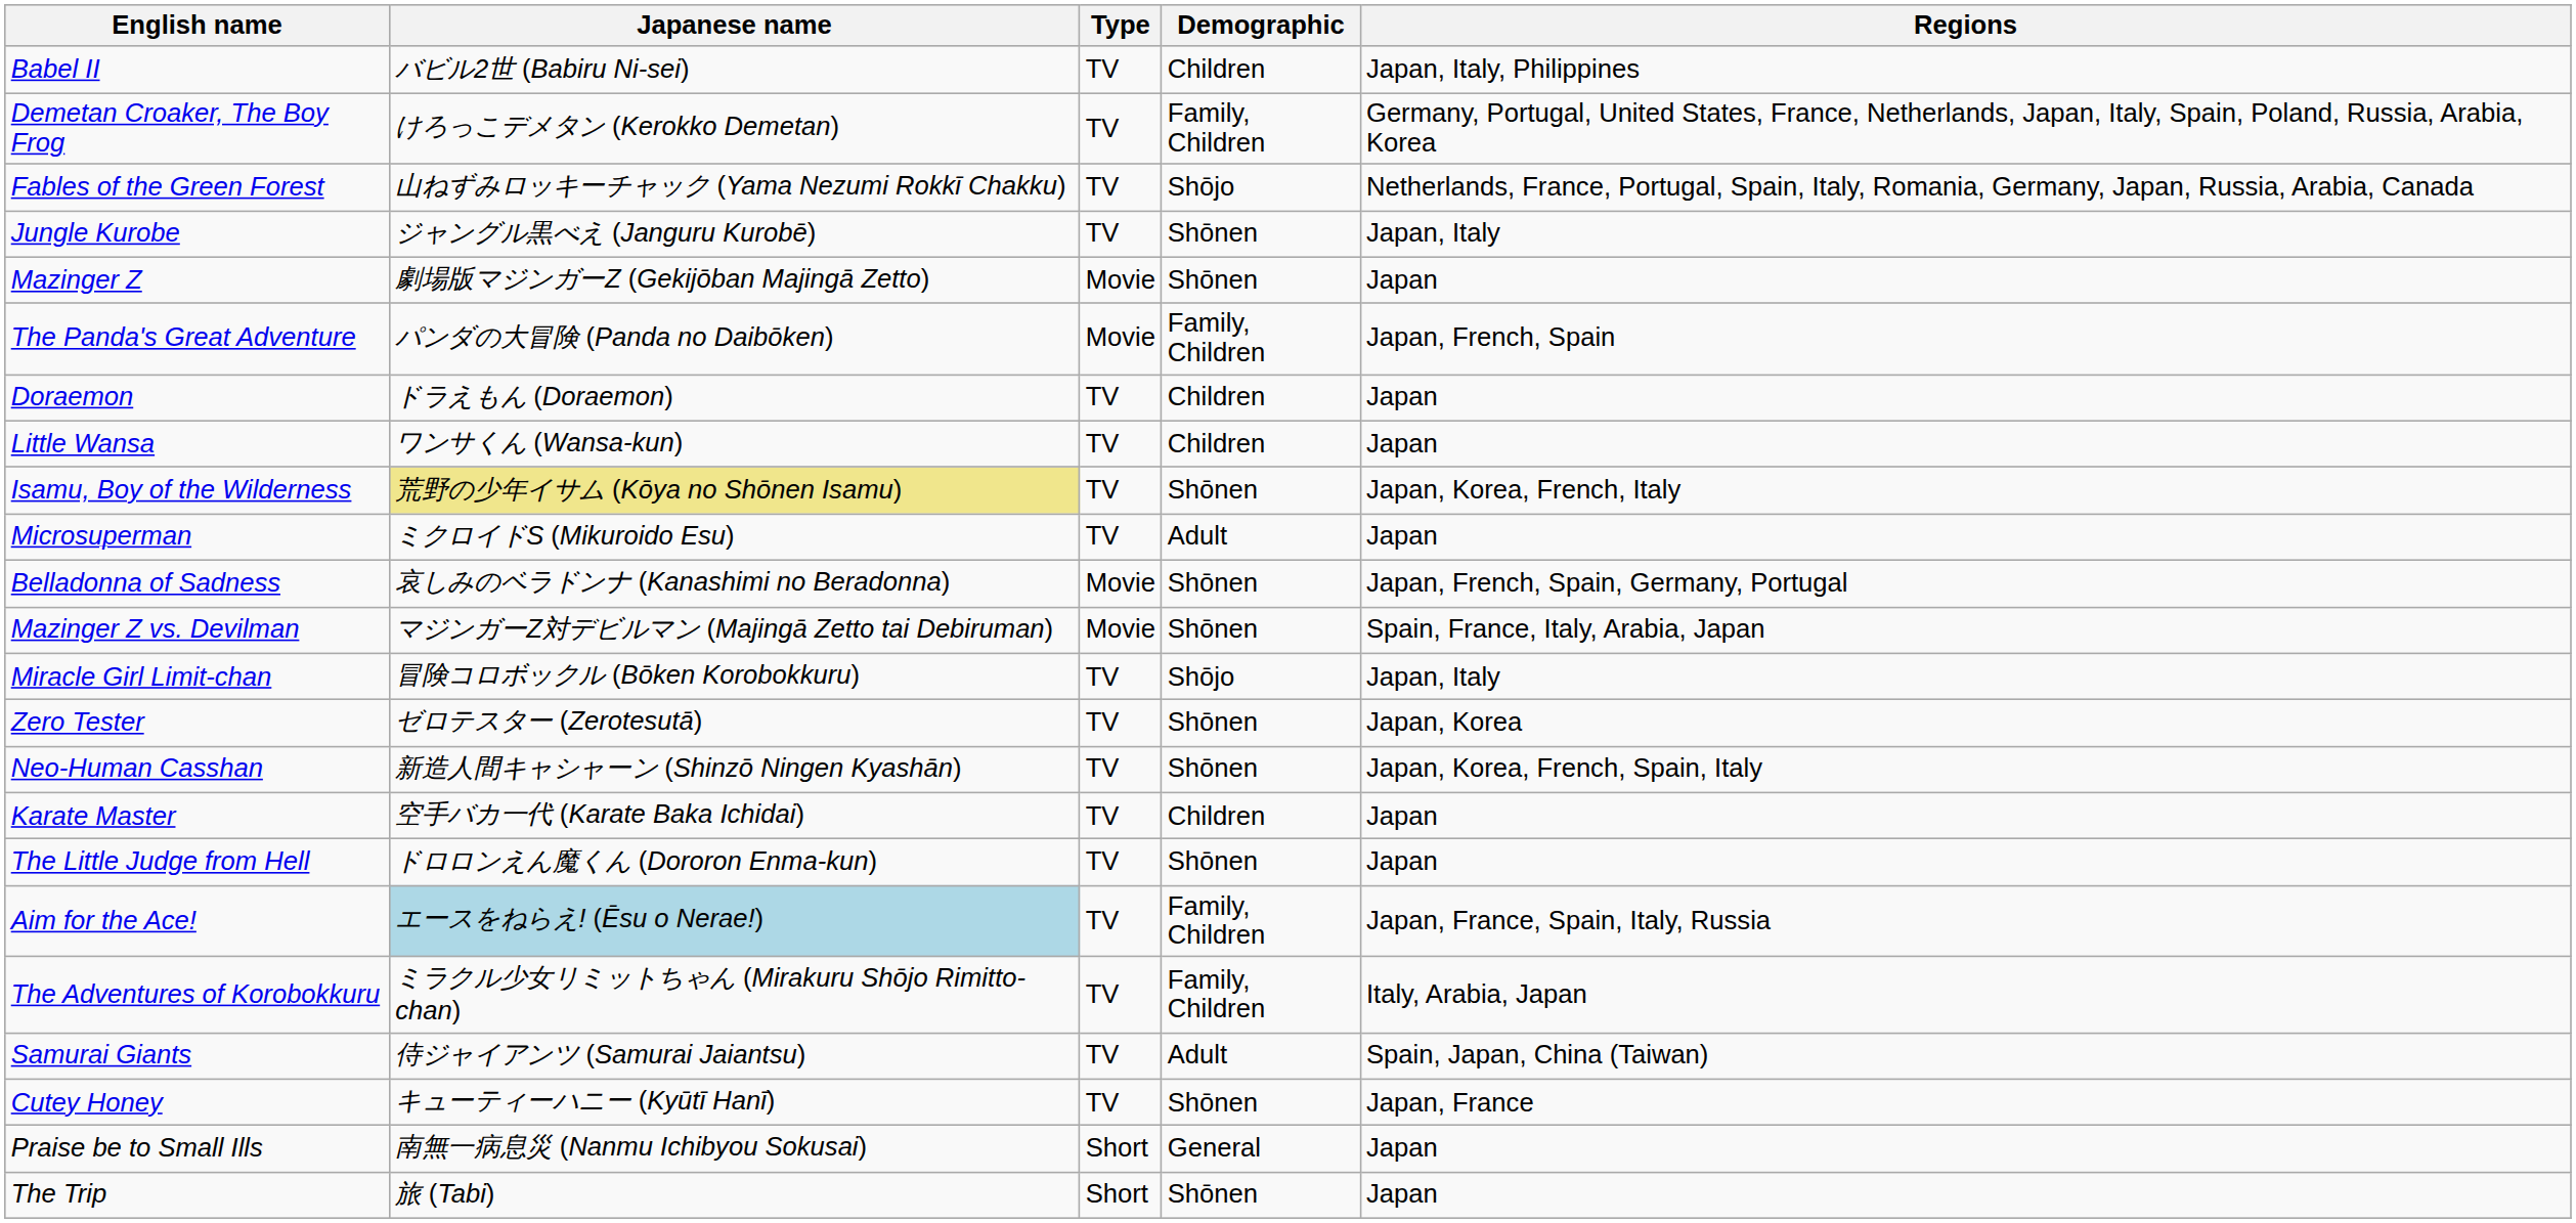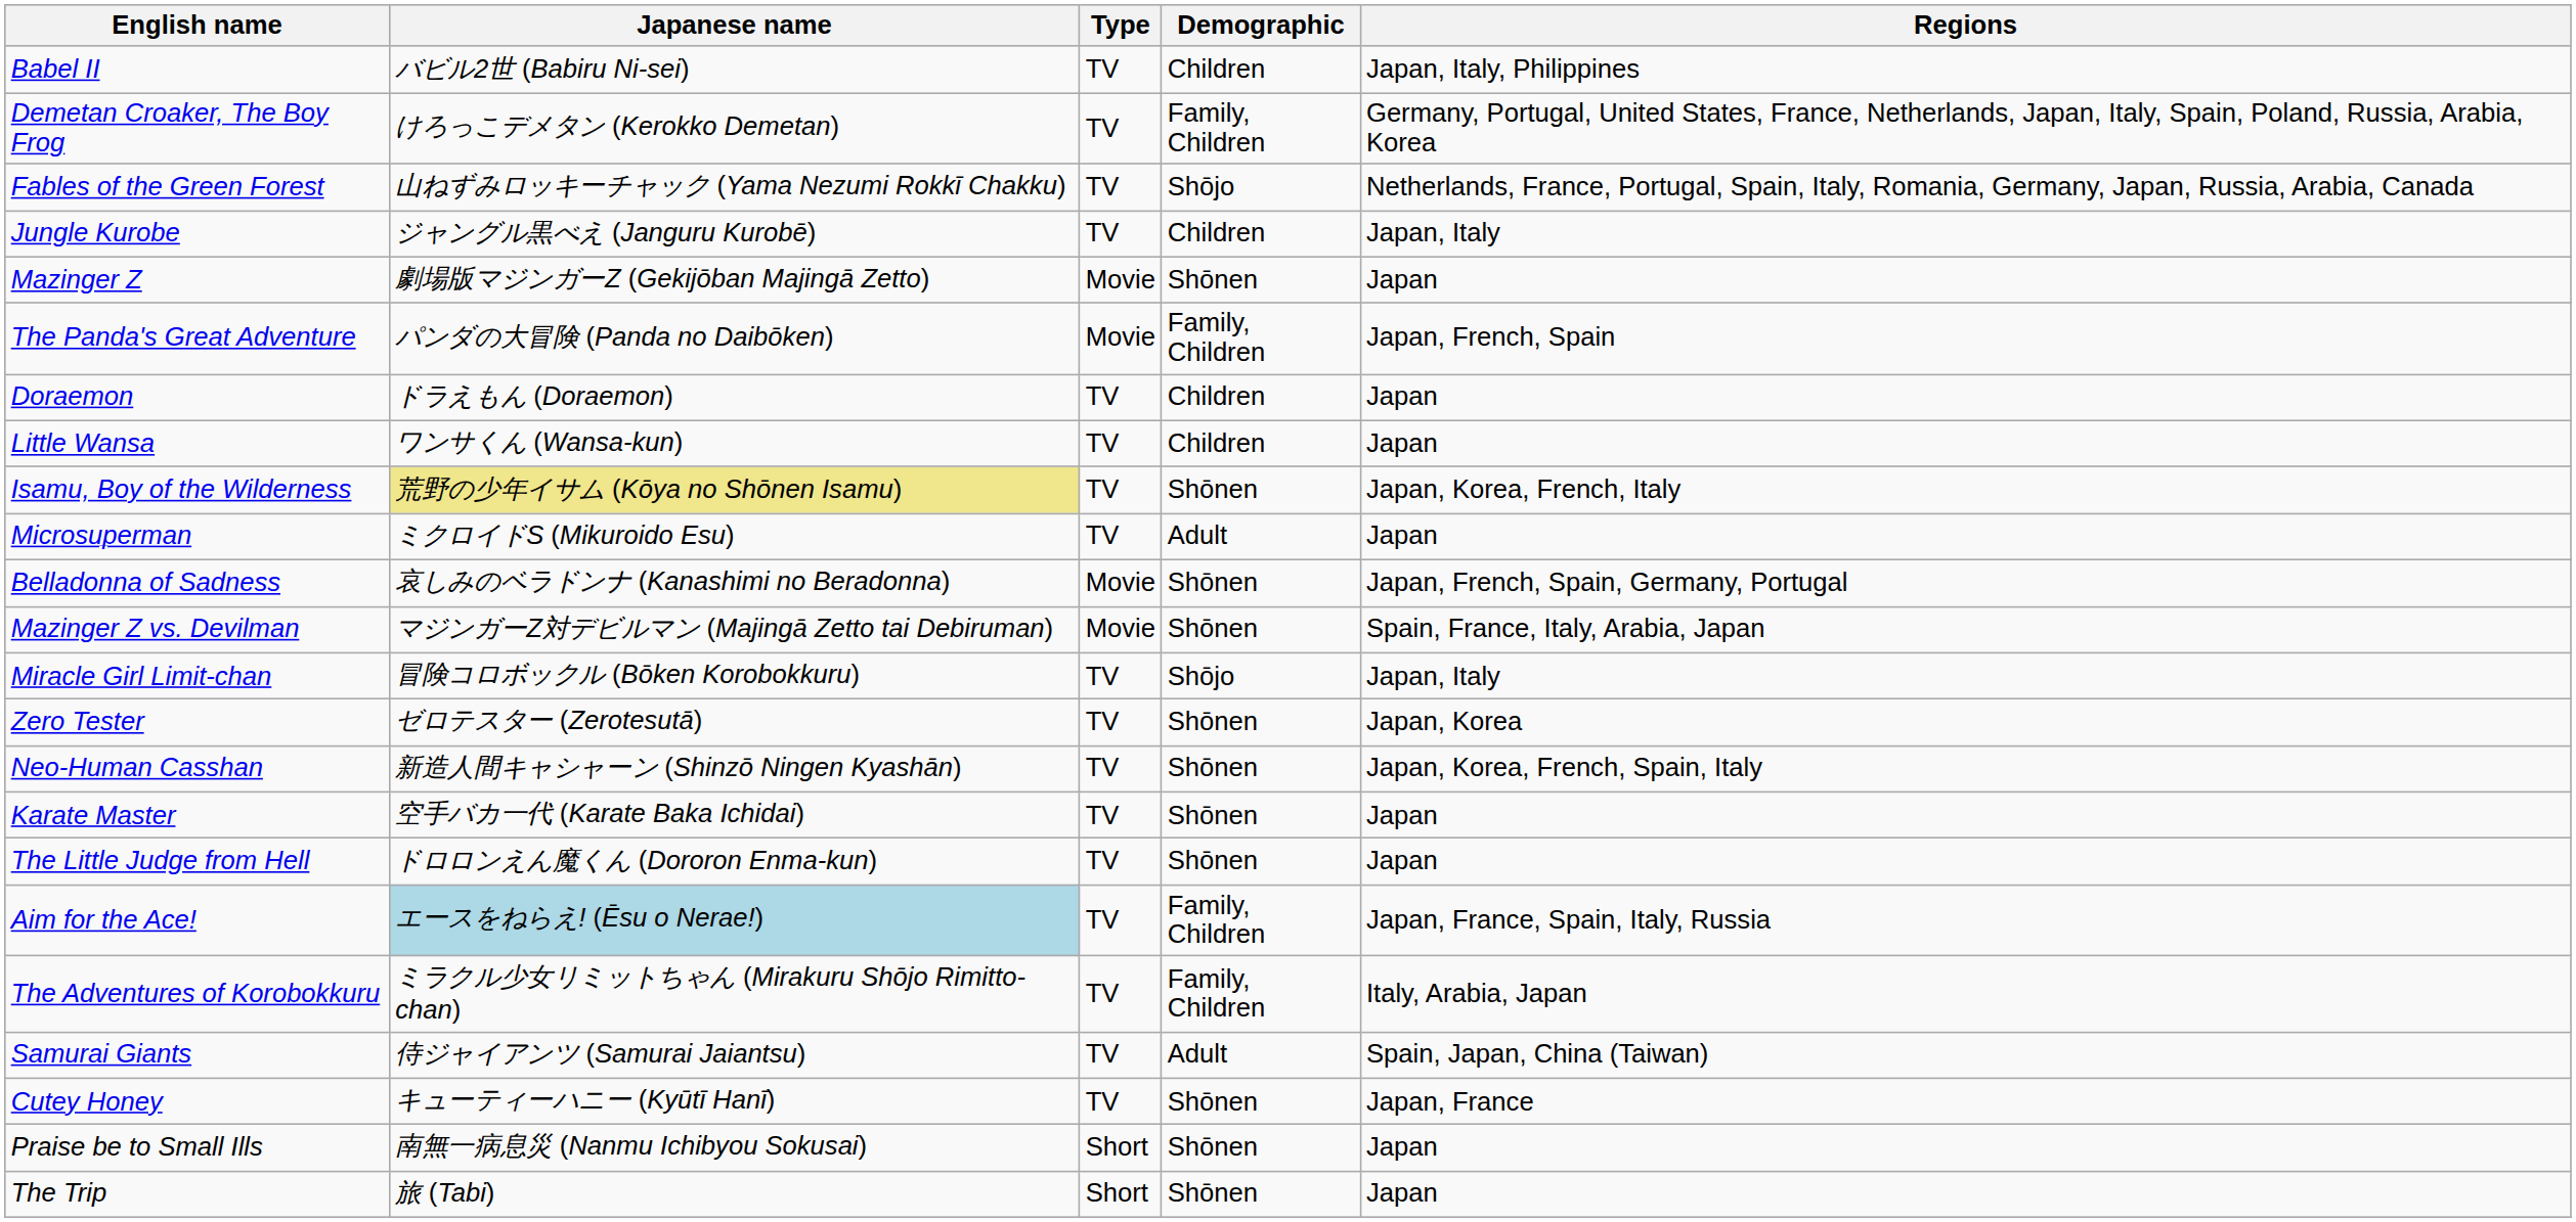 <table class="wikitable sortable" border="1">
 <tr>
 <th>English name</th>
 <th>Japanese name</th>
 <th>Type</th>
 <th>Demographic</th>
 <th>Regions</th>
 </tr>
 <tr>
 <td><em><a href='#'>Babel II</a></em></td>
 <td><em>バビル2世</em> (<em>Babiru Ni-sei</em>)</td>
 <td>TV</td>
 <td>Children</td>
 <td>Japan, Italy, Philippines</td>
 </tr>
 <tr>
 <td><em><a href='#'>Demetan Croaker, The Boy Frog</a></em></td>
 <td><em>けろっこデメタン</em> (<em>Kerokko Demetan</em>)</td>
 <td>TV</td>
 <td>Family, Children</td>
 <td>Germany, Portugal, United States, France, Netherlands, Japan, Italy, Spain, Poland, Russia, Arabia, Korea</td>
 </tr>
 <tr>
 <td><em><a href='#'>Fables of the Green Forest</a></em></td>
 <td><em>山ねずみロッキーチャック</em> (<em>Yama Nezumi Rokkī Chakku</em>)</td>
 <td>TV</td>
 <td>Shōjo</td>
 <td>Netherlands, France, Portugal, Spain, Italy, Romania, Germany, Japan, Russia, Arabia, Canada</td>
 </tr>
 <tr>
 <td><em><a href='#'>Jungle Kurobe</a></em></td>
 <td><em>ジャングル黒べえ</em> (<em>Janguru Kurobē</em>)</td>
 <td>TV</td>
-<td>Shōnen</td>
+<td>Children</td>
 <td>Japan, Italy</td>
 </tr>
 <tr>
 <td><em><a href='#'>Mazinger Z</a></em></td>
 <td><em>劇場版マジンガーZ</em> (<em>Gekijōban Majingā Zetto</em>)</td>
 <td>Movie</td>
 <td>Shōnen</td>
 <td>Japan</td>
 </tr>
 <tr>
 <td><em><a href='#'>The Panda's Great Adventure</a></em></td>
 <td><em>パンダの大冒険</em> (<em>Panda no Daibōken</em>)</td>
 <td>Movie</td>
 <td>Family, Children</td>
 <td>Japan, French, Spain</td>
 </tr>
 <tr>
 <td><em><a href='#'>Doraemon</a></em></td>
 <td><em>ドラえもん</em> (<em>Doraemon</em>)</td>
 <td>TV</td>
 <td>Children</td>
 <td>Japan</td>
 </tr>
 <tr>
 <td><em><a href='#'>Little Wansa</a></em></td>
 <td><em>ワンサくん</em> (<em>Wansa-kun</em>)</td>
 <td>TV</td>
 <td>Children</td>
 <td>Japan</td>
 </tr>
 <tr>
 <td><em><a href='#'>Isamu, Boy of the Wilderness</a></em></td>
 <td style="background: khaki;"><em>荒野の少年イサム</em> (<em>Kōya no Shōnen Isamu</em>)</td>
 <td>TV</td>
 <td>Shōnen</td>
 <td>Japan, Korea, French, Italy</td>
 </tr>
 <tr>
 <td><em><a href='#'>Microsuperman</a></em></td>
 <td><em>ミクロイドS</em> (<em>Mikuroido Esu</em>)</td>
 <td>TV</td>
 <td>Adult</td>
 <td>Japan</td>
 </tr>
 <tr>
 <td><em><a href='#'>Belladonna of Sadness</a></em></td>
 <td><em>哀しみのベラドンナ</em> (<em>Kanashimi no Beradonna</em>)</td>
 <td>Movie</td>
 <td>Shōnen</td>
 <td>Japan, French, Spain, Germany, Portugal</td>
 </tr>
 <tr>
 <td><em><a href='#'>Mazinger Z vs. Devilman</a></em></td>
 <td><em>マジンガーZ対デビルマン</em> (<em>Majingā Zetto tai Debiruman</em>)</td>
 <td>Movie</td>
 <td>Shōnen</td>
 <td>Spain, France, Italy, Arabia, Japan</td>
 </tr>
 <tr>
 <td><em><a href='#'>Miracle Girl Limit-chan</a></em></td>
 <td><em>冒険コロボックル</em> (<em>Bōken Korobokkuru</em>)</td>
 <td>TV</td>
 <td>Shōjo</td>
 <td>Japan, Italy</td>
 </tr>
 <tr>
 <td><em><a href='#'>Zero Tester</a></em></td>
 <td><em>ゼロテスター</em> (<em>Zerotesutā</em>)</td>
 <td>TV</td>
 <td>Shōnen</td>
 <td>Japan, Korea</td>
 </tr>
 <tr>
 <td><em><a href='#'>Neo-Human Casshan</a></em></td>
 <td><em>新造人間キャシャーン</em> (<em>Shinzō Ningen Kyashān</em>)</td>
 <td>TV</td>
 <td>Shōnen</td>
 <td>Japan, Korea, French, Spain, Italy</td>
 </tr>
 <tr>
 <td><em><a href='#'>Karate Master</a></em></td>
 <td><em>空手バカ一代</em> (<em>Karate Baka Ichidai</em>)</td>
 <td>TV</td>
-<td>Children</td>
+<td>Shōnen</td>
 <td>Japan</td>
 </tr>
 <tr>
 <td><em><a href='#'>The Little Judge from Hell</a></em></td>
 <td><em>ドロロンえん魔くん</em> (<em>Dororon Enma-kun</em>)</td>
 <td>TV</td>
 <td>Shōnen</td>
 <td>Japan</td>
 </tr>
 <tr>
 <td><em><a href='#'>Aim for the Ace!</a></em></td>
 <td style="background: lightblue;"><em>エースをねらえ!</em> (<em>Ēsu o Nerae!</em>)</td>
 <td>TV</td>
 <td>Family, Children</td>
 <td>Japan, France, Spain, Italy, Russia</td>
 </tr>
 <tr>
 <td><em><a href='#'>The Adventures of Korobokkuru</a></em></td>
 <td><em>ミラクル少女リミットちゃん</em> (<em>Mirakuru Shōjo Rimitto-chan</em>)</td>
 <td>TV</td>
 <td>Family, Children</td>
 <td>Italy, Arabia, Japan</td>
 </tr>
 <tr>
 <td><em><a href='#'>Samurai Giants</a></em></td>
 <td><em>侍ジャイアンツ</em> (<em>Samurai Jaiantsu</em>)</td>
 <td>TV</td>
 <td>Adult</td>
 <td>Spain, Japan, China (Taiwan)</td>
 </tr>
 <tr>
 <td><em><a href='#'>Cutey Honey</a></em></td>
 <td><em>キューティーハニー</em> (<em>Kyūtī Hanī</em>)</td>
 <td>TV</td>
 <td>Shōnen</td>
 <td>Japan, France</td>
 </tr>
 <tr>
 <td><em>Praise be to Small Ills</em></td>
 <td><em>南無一病息災</em> (<em>Nanmu Ichibyou Sokusai</em>)</td>
 <td>Short</td>
-<td>General</td>
+<td>Shōnen</td>
 <td>Japan</td>
 </tr>
 <tr>
 <td><em>The Trip</em></td>
 <td><em>旅</em> (<em>Tabi</em>)</td>
 <td>Short</td>
 <td>Shōnen</td>
 <td>Japan</td>
 </tr>
 <tr>
 </tr>
 </table>
